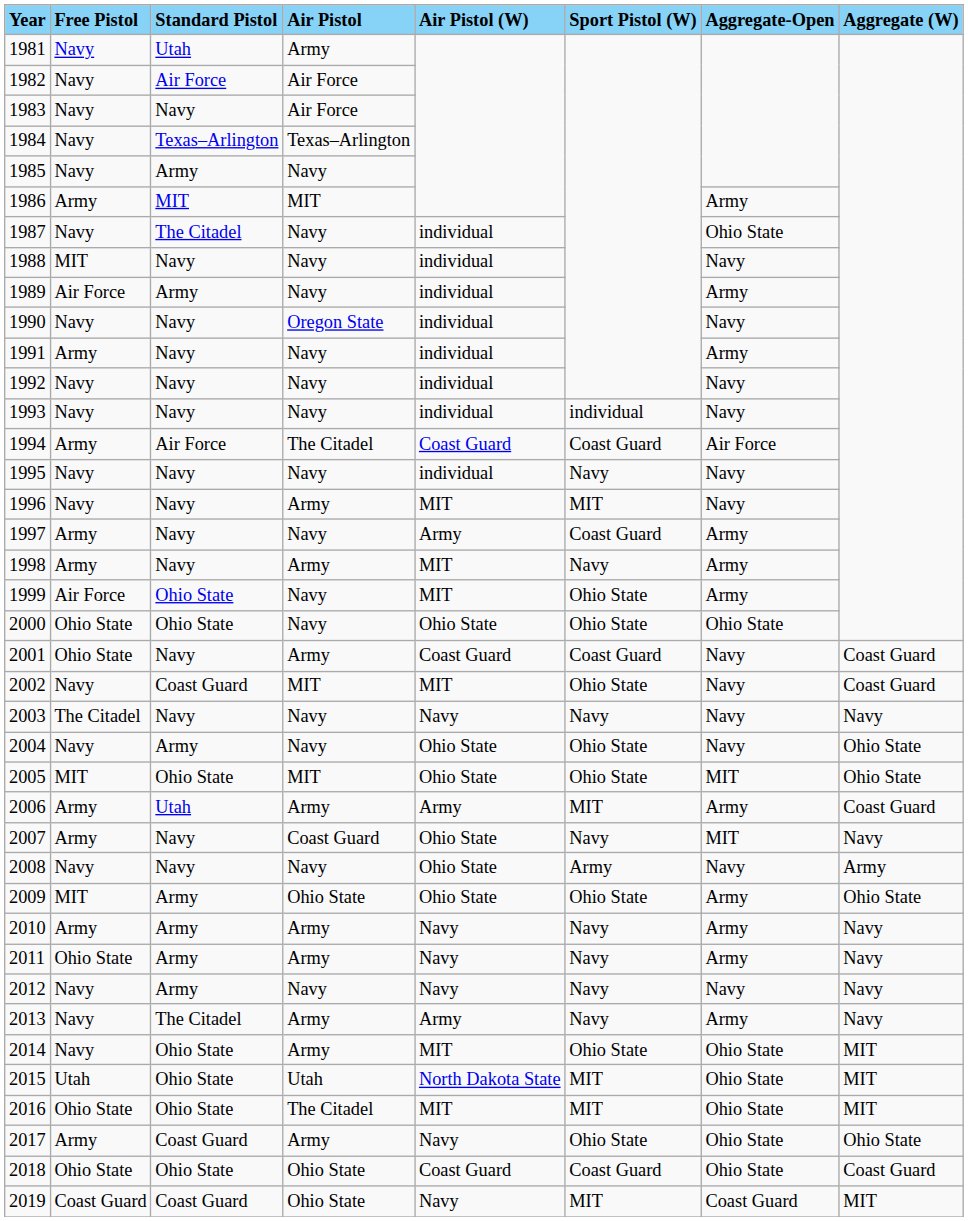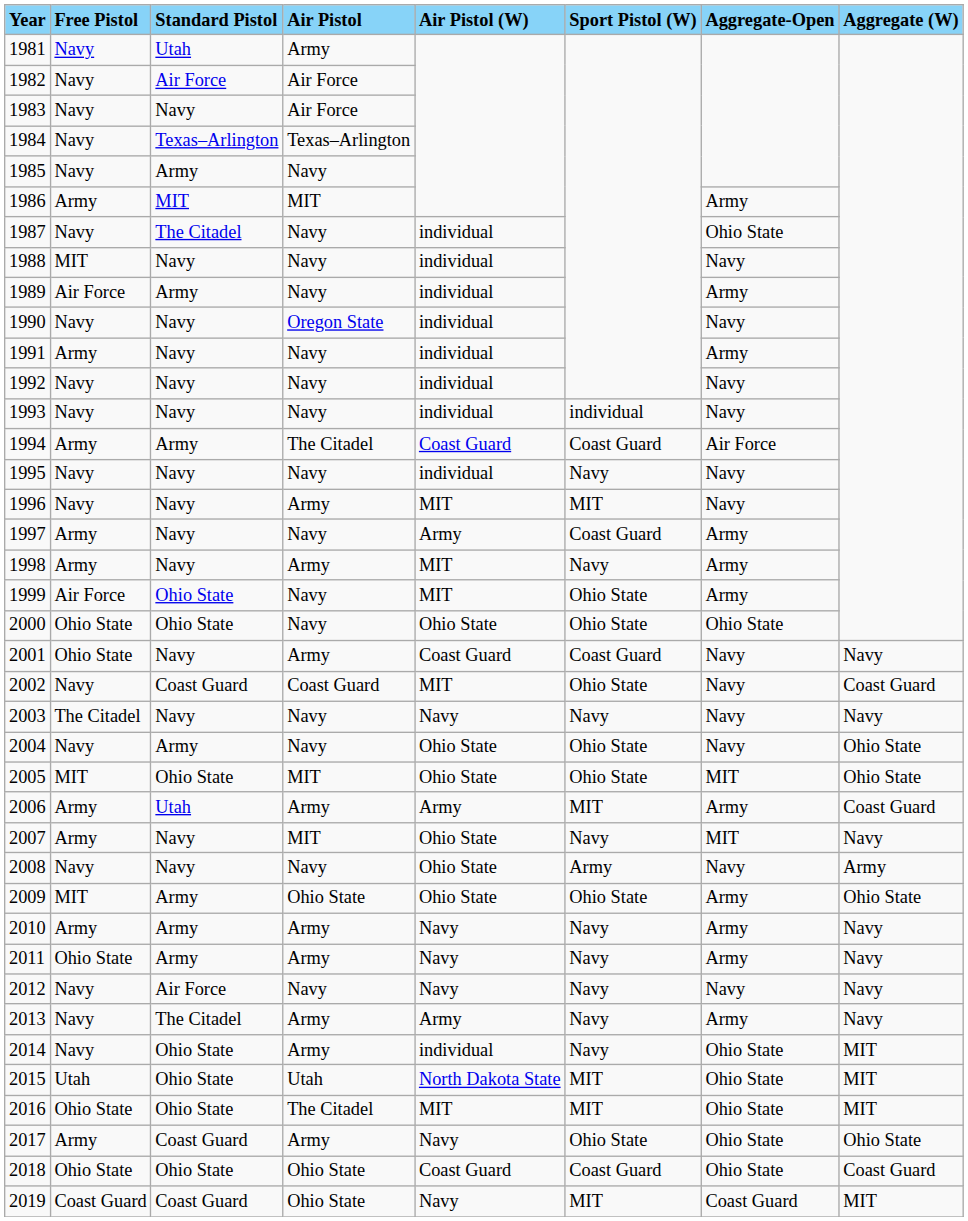 <table class="wikitable" style="font-size:85%;">
 <tr ! style="background-color: #87D3F8;">
 <td><strong>Year</strong></td>
 <td><strong>Free Pistol</strong></td>
 <td><strong>Standard Pistol</strong></td>
 <td><strong>Air Pistol</strong></td>
 <td><strong>Air Pistol (W)</strong></td>
 <td><strong>Sport Pistol (W)</strong></td>
 <td><strong>Aggregate-Open</strong></td>
 <td><strong>Aggregate (W)</strong></td>
 </tr>
 <tr --->
 <td>1981</td>
 <td><a href='#'>Navy</a></td>
 <td><a href='#'>Utah</a></td>
 <td>Army</td>
 <td rowspan=6></td>
 <td rowspan=12></td>
 <td rowspan=5></td>
 <td rowspan=20></td>
 </tr>
 <tr --->
 <td>1982</td>
 <td>Navy</td>
 <td><a href='#'>Air Force</a></td>
 <td>Air Force</td>
 </tr>
 <tr --->
 <td>1983</td>
 <td>Navy</td>
 <td>Navy</td>
 <td>Air Force</td>
 </tr>
 <tr --->
 <td>1984</td>
 <td>Navy</td>
 <td><a href='#'>Texas–Arlington</a></td>
 <td>Texas–Arlington</td>
 </tr>
 <tr --->
 <td>1985</td>
 <td>Navy</td>
 <td>Army</td>
 <td>Navy</td>
 </tr>
 <tr --->
 <td>1986</td>
 <td>Army</td>
 <td><a href='#'>MIT</a></td>
 <td>MIT</td>
 <td>Army</td>
 </tr>
 <tr --->
 <td>1987</td>
 <td>Navy</td>
 <td><a href='#'>The Citadel</a></td>
 <td>Navy</td>
 <td>individual</td>
 <td>Ohio State</td>
 </tr>
 <tr --->
 <td>1988</td>
 <td>MIT</td>
 <td>Navy</td>
 <td>Navy</td>
 <td>individual</td>
 <td>Navy</td>
 </tr>
 <tr --->
 <td>1989</td>
 <td>Air Force</td>
 <td>Army</td>
 <td>Navy</td>
 <td>individual</td>
 <td>Army</td>
 </tr>
 <tr --->
 <td>1990</td>
 <td>Navy</td>
 <td>Navy</td>
 <td><a href='#'>Oregon State</a></td>
 <td>individual</td>
 <td>Navy</td>
 </tr>
 <tr --->
 <td>1991</td>
 <td>Army</td>
 <td>Navy</td>
 <td>Navy</td>
 <td>individual</td>
 <td>Army</td>
 </tr>
 <tr --->
 <td>1992</td>
 <td>Navy</td>
 <td>Navy</td>
 <td>Navy</td>
 <td>individual</td>
 <td>Navy</td>
 </tr>
 <tr --->
 <td>1993</td>
 <td>Navy</td>
 <td>Navy</td>
 <td>Navy</td>
 <td>individual</td>
 <td>individual</td>
 <td>Navy</td>
 </tr>
 <tr --->
 <td>1994</td>
 <td>Army</td>
-<td>Air Force</td>
+<td>Army</td>
 <td>The Citadel</td>
 <td><a href='#'>Coast Guard</a></td>
 <td>Coast Guard</td>
 <td>Air Force</td>
 </tr>
 <tr --->
 <td>1995</td>
 <td>Navy</td>
 <td>Navy</td>
 <td>Navy</td>
 <td>individual</td>
 <td>Navy</td>
 <td>Navy</td>
 </tr>
 <tr --->
 <td>1996</td>
 <td>Navy</td>
 <td>Navy</td>
 <td>Army</td>
 <td>MIT</td>
 <td>MIT</td>
 <td>Navy</td>
 </tr>
 <tr --->
 <td>1997</td>
 <td>Army</td>
 <td>Navy</td>
 <td>Navy</td>
 <td>Army</td>
 <td>Coast Guard</td>
 <td>Army</td>
 </tr>
 <tr --->
 <td>1998</td>
 <td>Army</td>
 <td>Navy</td>
 <td>Army</td>
 <td>MIT</td>
 <td>Navy</td>
 <td>Army</td>
 </tr>
 <tr --->
 <td>1999</td>
 <td>Air Force</td>
 <td><a href='#'>Ohio State</a></td>
 <td>Navy</td>
 <td>MIT</td>
 <td>Ohio State</td>
 <td>Army</td>
 </tr>
 <tr --->
 <td>2000</td>
 <td>Ohio State</td>
 <td>Ohio State</td>
 <td>Navy</td>
 <td>Ohio State</td>
 <td>Ohio State</td>
 <td>Ohio State</td>
 </tr>
 <tr --->
 <td>2001</td>
 <td>Ohio State</td>
 <td>Navy</td>
 <td>Army</td>
 <td>Coast Guard</td>
 <td>Coast Guard</td>
 <td>Navy</td>
-<td>Coast Guard</td>
+<td>Navy</td>
 </tr>
 <tr --->
 <td>2002</td>
 <td>Navy</td>
 <td>Coast Guard</td>
-<td>MIT</td>
+<td>Coast Guard</td>
 <td>MIT</td>
 <td>Ohio State</td>
 <td>Navy</td>
 <td>Coast Guard</td>
 </tr>
 <tr --->
 <td>2003</td>
 <td>The Citadel</td>
 <td>Navy</td>
 <td>Navy</td>
 <td>Navy</td>
 <td>Navy</td>
 <td>Navy</td>
 <td>Navy</td>
 </tr>
 <tr --->
 <td>2004</td>
 <td>Navy</td>
 <td>Army</td>
 <td>Navy</td>
 <td>Ohio State</td>
 <td>Ohio State</td>
 <td>Navy</td>
 <td>Ohio State</td>
 </tr>
 <tr --->
 <td>2005</td>
 <td>MIT</td>
 <td>Ohio State</td>
 <td>MIT</td>
 <td>Ohio State</td>
 <td>Ohio State</td>
 <td>MIT</td>
 <td>Ohio State</td>
 </tr>
 <tr --->
 <td>2006</td>
 <td>Army</td>
 <td><a href='#'>Utah</a></td>
 <td>Army</td>
 <td>Army</td>
 <td>MIT</td>
 <td>Army</td>
 <td>Coast Guard</td>
 </tr>
 <tr --->
 <td>2007</td>
 <td>Army</td>
 <td>Navy</td>
-<td>Coast Guard</td>
+<td>MIT</td>
 <td>Ohio State</td>
 <td>Navy</td>
 <td>MIT</td>
 <td>Navy</td>
 </tr>
 <tr --->
 <td>2008</td>
 <td>Navy</td>
 <td>Navy</td>
 <td>Navy</td>
 <td>Ohio State</td>
 <td>Army</td>
 <td>Navy</td>
 <td>Army</td>
 </tr>
 <tr --->
 <td>2009</td>
 <td>MIT</td>
 <td>Army</td>
 <td>Ohio State</td>
 <td>Ohio State</td>
 <td>Ohio State</td>
 <td>Army</td>
 <td>Ohio State</td>
 </tr>
 <tr --->
 <td>2010</td>
 <td>Army</td>
 <td>Army</td>
 <td>Army</td>
 <td>Navy</td>
 <td>Navy</td>
 <td>Army</td>
 <td>Navy</td>
 </tr>
 <tr --->
 <td>2011</td>
 <td>Ohio State</td>
 <td>Army</td>
 <td>Army</td>
 <td>Navy</td>
 <td>Navy</td>
 <td>Army</td>
 <td>Navy</td>
 </tr>
 <tr --->
 <td>2012</td>
 <td>Navy</td>
-<td>Army</td>
+<td>Air Force</td>
 <td>Navy</td>
 <td>Navy</td>
 <td>Navy</td>
 <td>Navy</td>
 <td>Navy</td>
 </tr>
 <tr --->
 <td>2013</td>
 <td>Navy</td>
 <td>The Citadel</td>
 <td>Army</td>
 <td>Army</td>
 <td>Navy</td>
 <td>Army</td>
 <td>Navy</td>
 </tr>
 <tr --->
 <td>2014</td>
 <td>Navy</td>
 <td>Ohio State</td>
 <td>Army</td>
-<td>MIT</td>
-<td>Ohio State</td>
+<td>individual</td>
+<td>Navy</td>
 <td>Ohio State</td>
 <td>MIT</td>
 </tr>
 <tr --->
 <td>2015</td>
 <td>Utah</td>
 <td>Ohio State</td>
 <td>Utah</td>
 <td><a href='#'>North Dakota State</a></td>
 <td>MIT</td>
 <td>Ohio State</td>
 <td>MIT</td>
 </tr>
 <tr --->
 <td>2016</td>
 <td>Ohio State</td>
 <td>Ohio State</td>
 <td>The Citadel</td>
 <td>MIT</td>
 <td>MIT</td>
 <td>Ohio State</td>
 <td>MIT</td>
 </tr>
 <tr --->
 <td>2017</td>
 <td>Army</td>
 <td>Coast Guard</td>
 <td>Army</td>
 <td>Navy</td>
 <td>Ohio State</td>
 <td>Ohio State</td>
 <td>Ohio State</td>
 </tr>
 <tr --->
 <td>2018</td>
 <td>Ohio State</td>
 <td>Ohio State</td>
 <td>Ohio State</td>
 <td>Coast Guard</td>
 <td>Coast Guard</td>
 <td>Ohio State</td>
 <td>Coast Guard</td>
 </tr>
 <tr --->
 <td>2019</td>
 <td>Coast Guard</td>
 <td>Coast Guard</td>
 <td>Ohio State</td>
 <td>Navy</td>
 <td>MIT</td>
 <td>Coast Guard</td>
 <td>MIT</td>
 </tr>
 </table>
